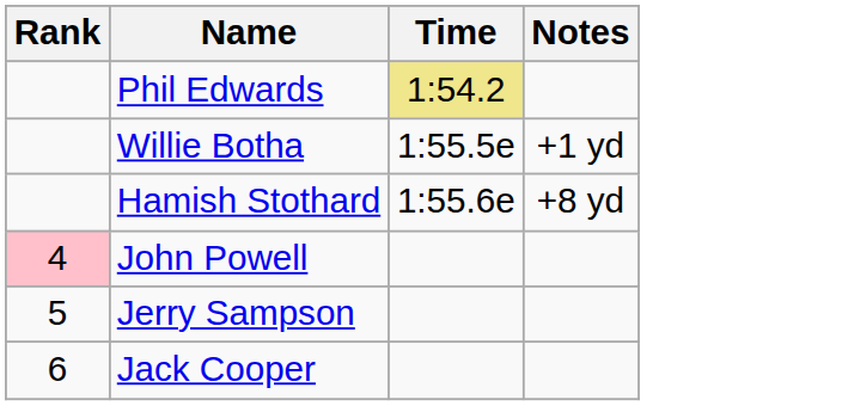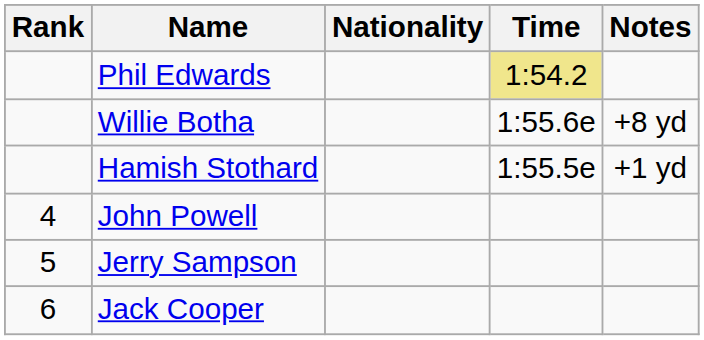 <table class="wikitable sortable" style=" text-align:center">
 <tr>
 <th>Rank</th>
 <th>Name</th>
+<th>Nationality</th>
 <th>Time</th>
 <th>Notes</th>
 </tr>
 <tr>
 <td></td>
 <td align=left><a href='#'>Phil Edwards</a></td>
+<td align=left></td>
 <td style="background: khaki;">1:54.2</td>
 <td></td>
 </tr>
 <tr>
 <td></td>
 <td align=left><a href='#'>Willie Botha</a></td>
+<td align=left></td>
+<td>1:55.6e</td>
+<td>+8 yd</td>
+</tr>
+<tr>
+<td></td>
+<td align=left><a href='#'>Hamish Stothard</a></td>
+<td align=left></td>
 <td>1:55.5e</td>
 <td>+1 yd</td>
 </tr>
 <tr>
-<td></td>
-<td align=left><a href='#'>Hamish Stothard</a></td>
-<td>1:55.6e</td>
-<td>+8 yd</td>
-</tr>
-<tr>
-<td style="background: pink;">4</td>
+<td>4</td>
 <td align=left><a href='#'>John Powell</a></td>
+<td align=left></td>
 <td></td>
 <td></td>
 </tr>
 <tr>
 <td>5</td>
 <td align=left><a href='#'>Jerry Sampson</a></td>
+<td align=left></td>
 <td></td>
 <td></td>
 </tr>
 <tr>
 <td>6</td>
 <td align=left><a href='#'>Jack Cooper</a></td>
+<td align=left></td>
 <td></td>
 <td></td>
 </tr>
 </table>
